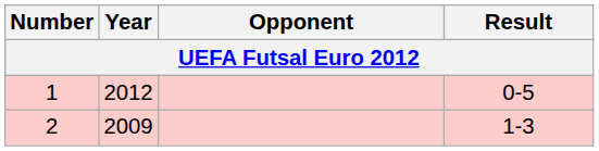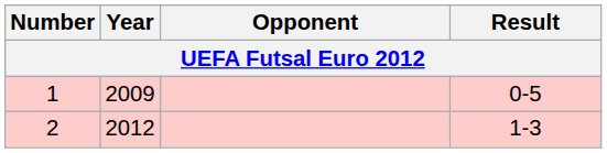 <table class="wikitable">
 <tr>
 <th width=30>Number</th>
 <th width=30>Year</th>
 <th width=200>Opponent</th>
 <th width=100>Result</th>
 </tr>
 <tr style="background:#9acdff;">
 <th colspan=4><a href='#'>UEFA Futsal Euro 2012</a></th>
 </tr>
 <tr bgcolor=#FFCCCC>
 <td align=center>1</td>
-<td align=center>2012</td>
+<td align=center>2009</td>
 <td></td>
 <td align=center>0-5</td>
 </tr>
 <tr bgcolor=#FFCCCC>
 <td align=center>2</td>
-<td align=center>2009</td>
+<td align=center>2012</td>
 <td></td>
 <td align=center>1-3</td>
 </tr>
 </table>
